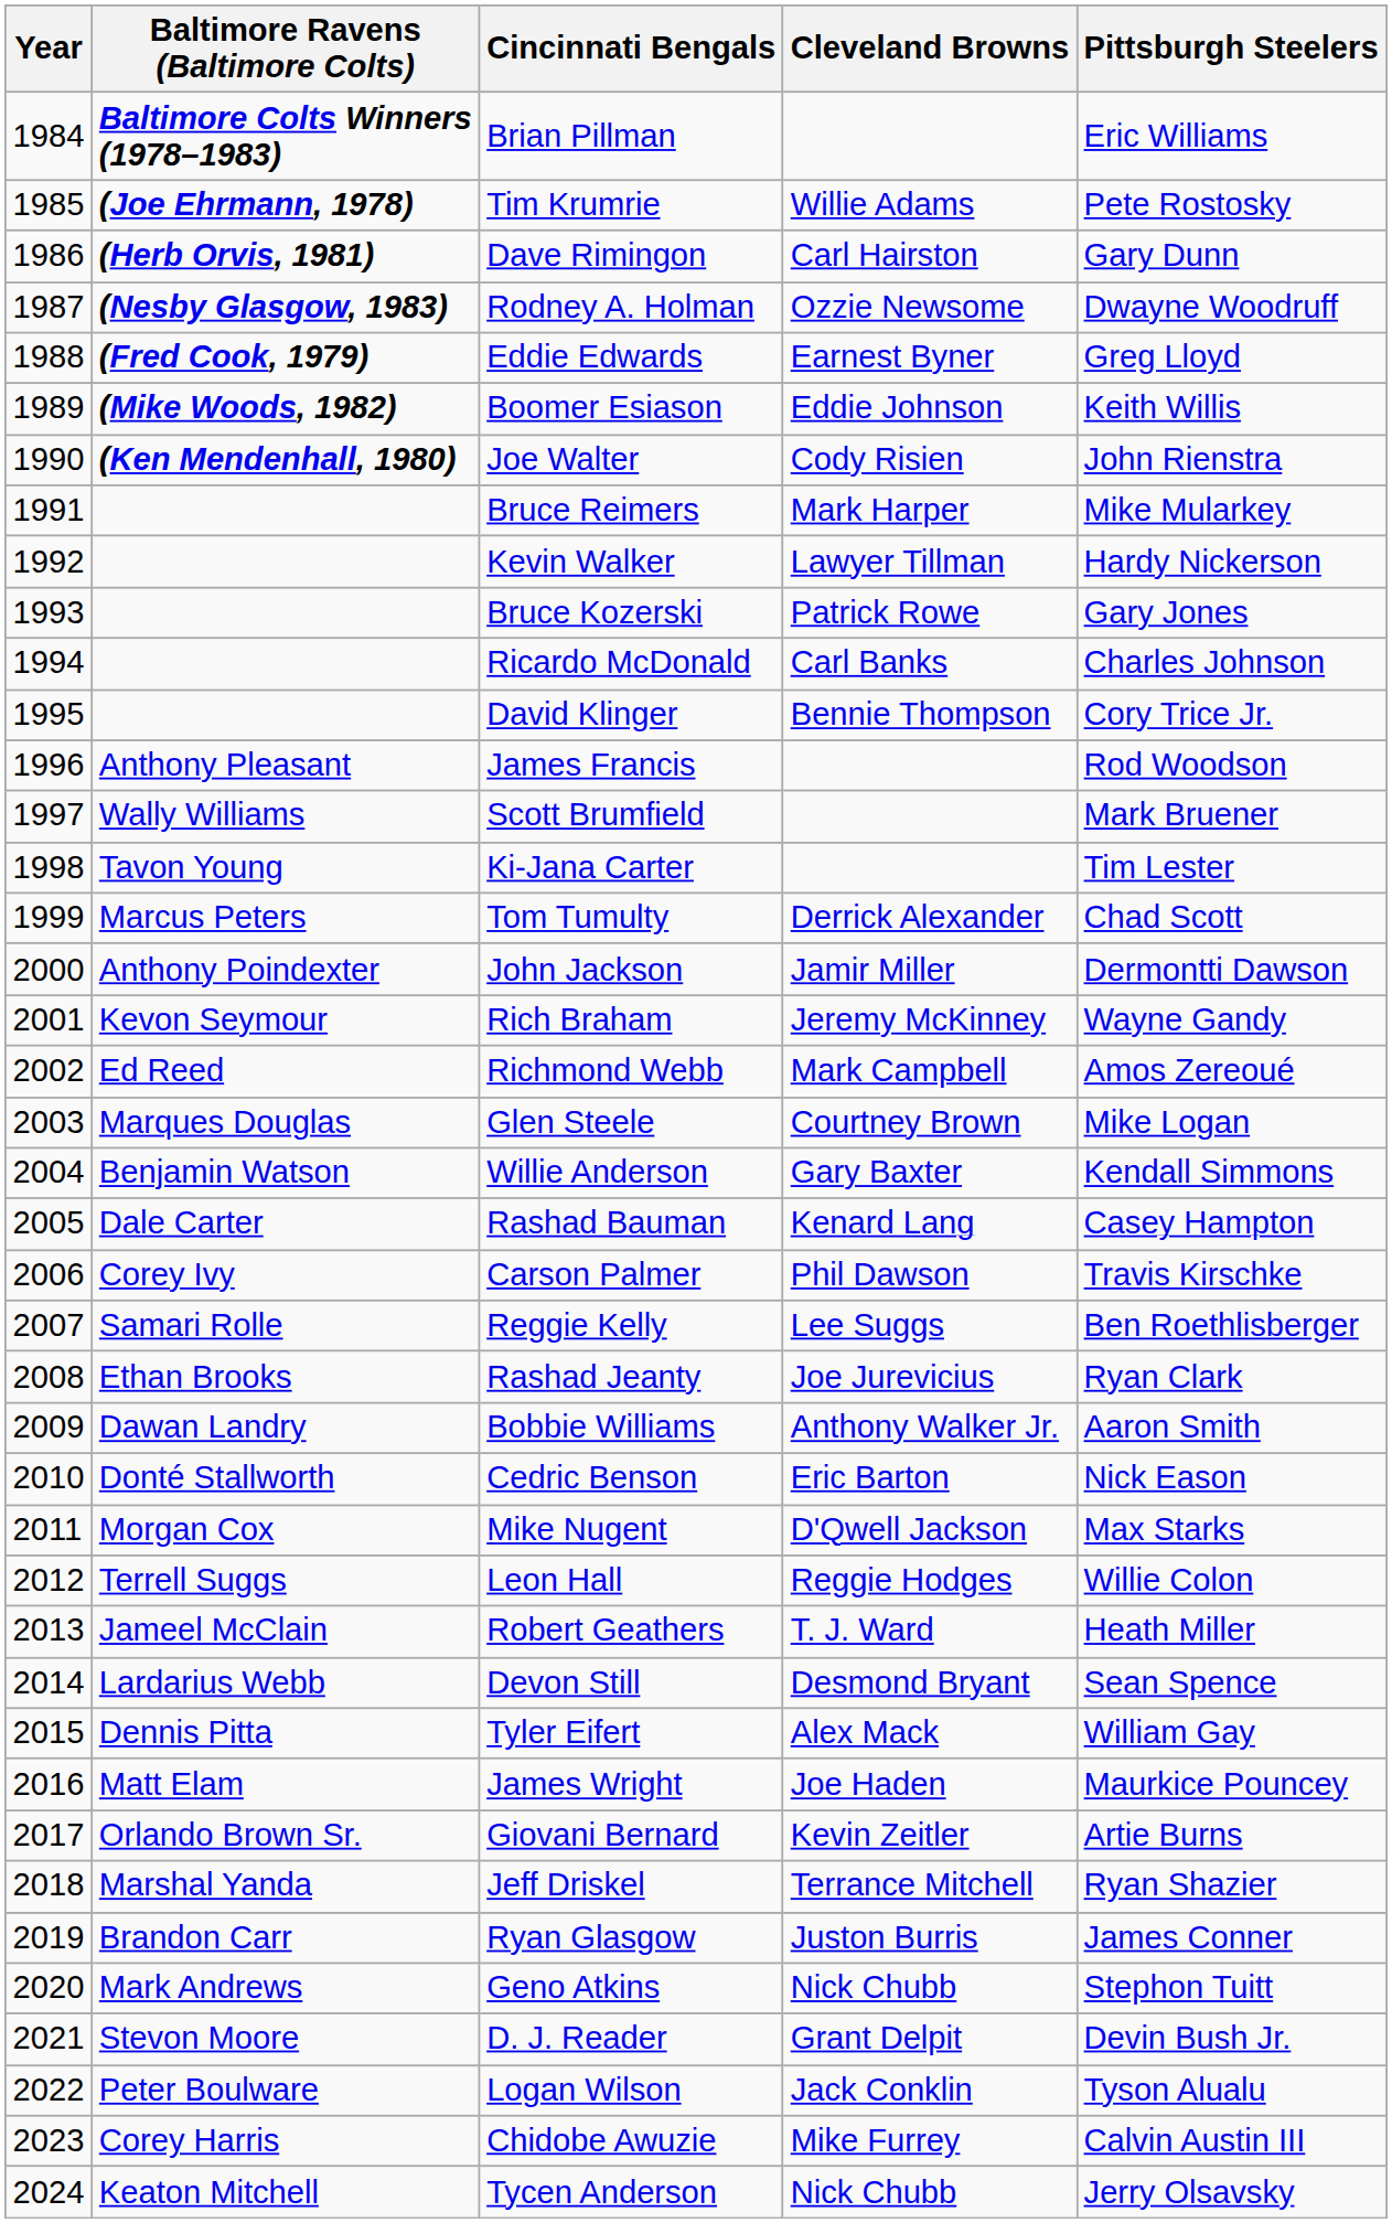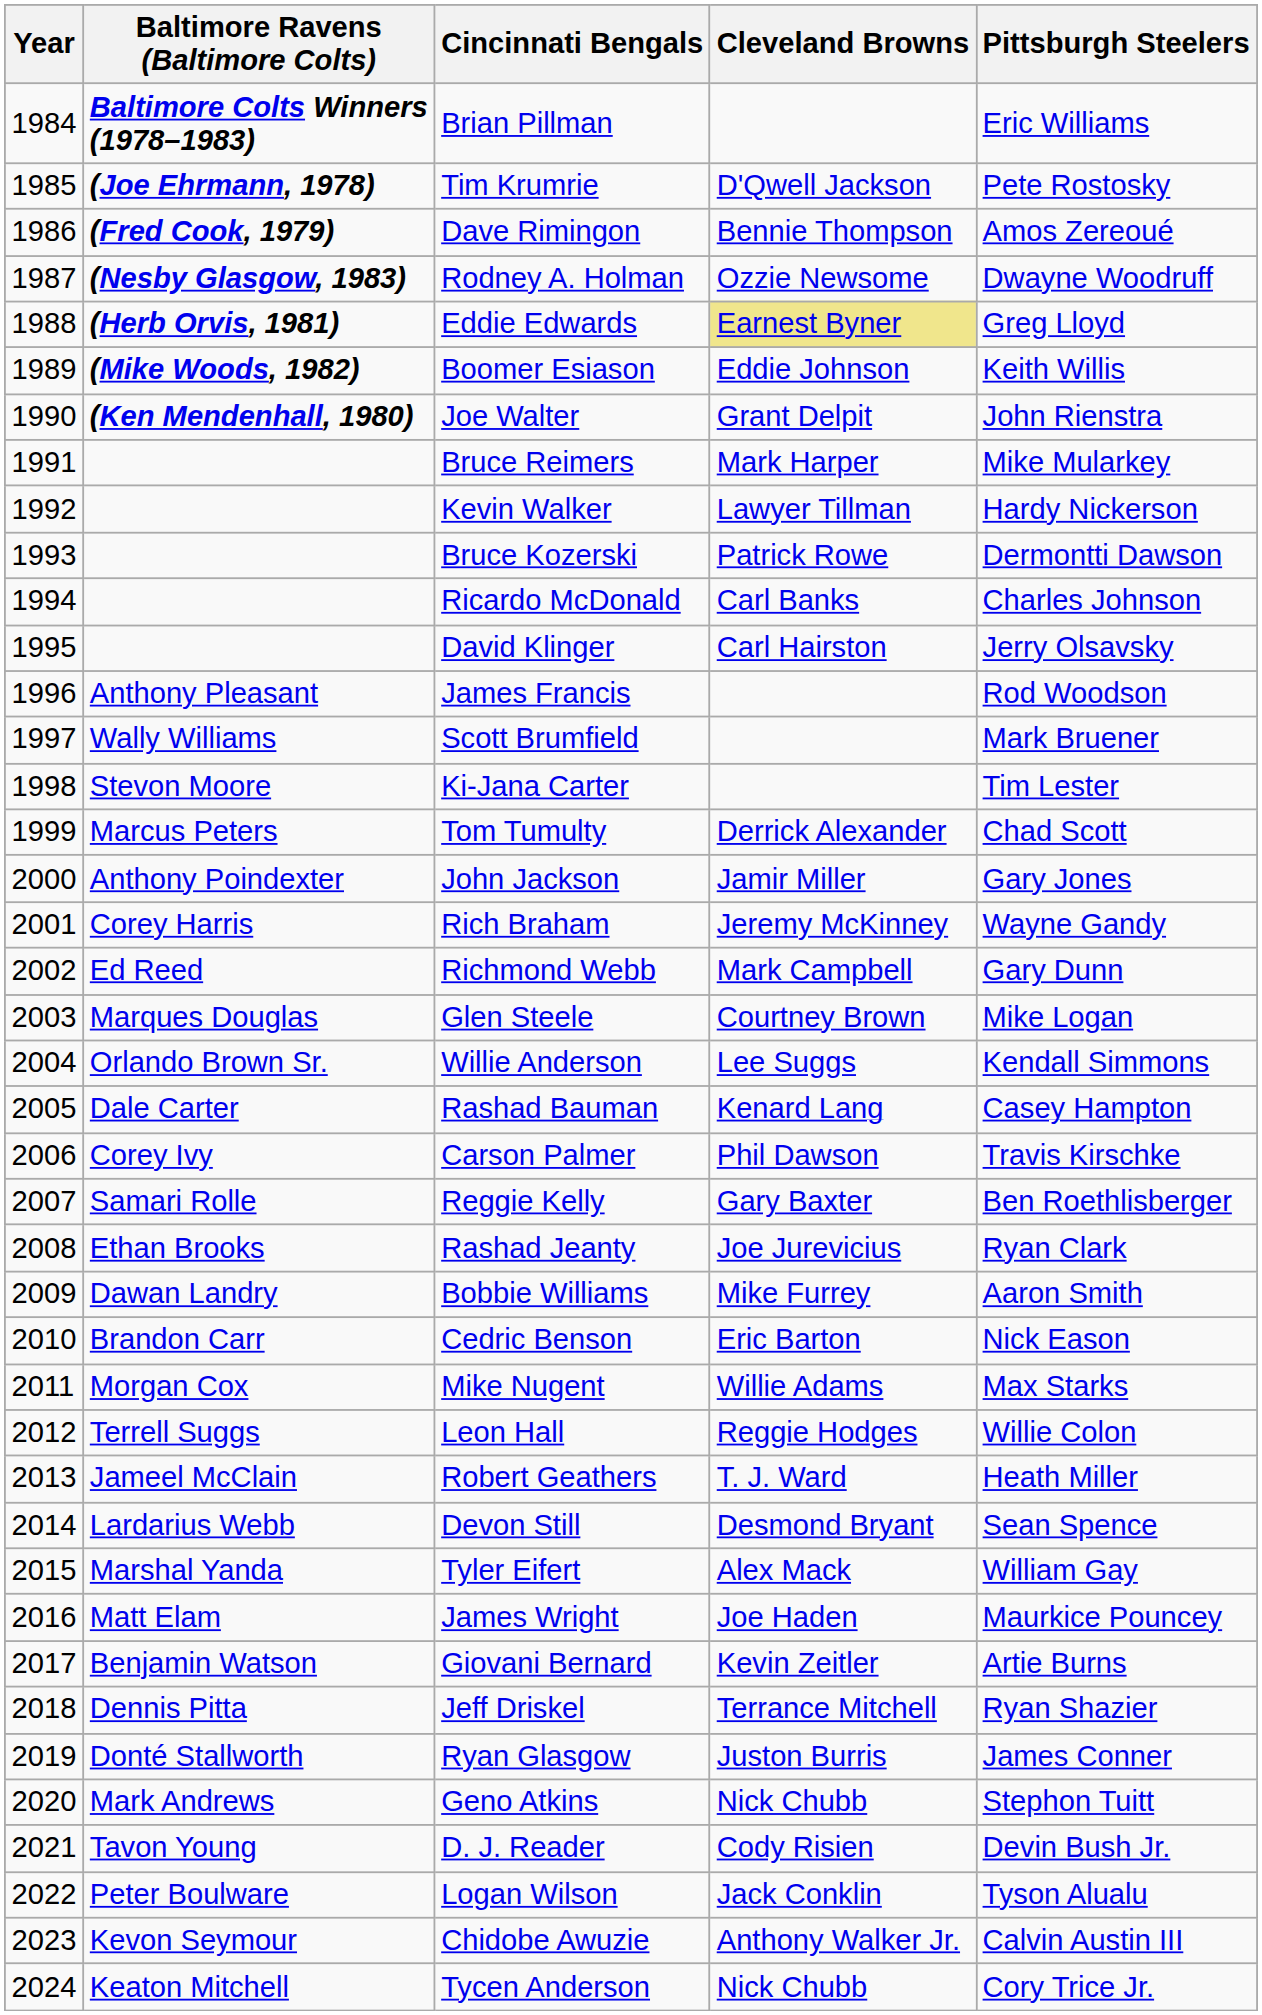 <table class="wikitable">
 <tr>
 <th>Year</th>
 <th>Baltimore Ravens<br><em>(Baltimore Colts)</em></th>
 <th>Cincinnati Bengals</th>
 <th>Cleveland Browns</th>
 <th>Pittsburgh Steelers</th>
 </tr>
 <tr>
 <td>1984</td>
 <td><strong><em><a href='#'>Baltimore Colts</a> Winners</em></strong><br><strong><em>(1978–1983)</em></strong></td>
 <td><a href='#'>Brian Pillman</a></td>
 <td></td>
 <td><a href='#'>Eric Williams</a></td>
 </tr>
 <tr>
 <td>1985</td>
 <td><strong><em>(<a href='#'>Joe Ehrmann</a>, 1978)</em></strong></td>
 <td><a href='#'>Tim Krumrie</a></td>
-<td><a href='#'>Willie Adams</a></td>
+<td><a href='#'>D'Qwell Jackson</a></td>
 <td><a href='#'>Pete Rostosky</a></td>
 </tr>
 <tr>
 <td>1986</td>
-<td><strong><em>(<a href='#'>Herb Orvis</a>, 1981)</em></strong></td>
+<td><strong><em>(<a href='#'>Fred Cook</a>, 1979)</em></strong></td>
 <td><a href='#'>Dave Rimingon</a></td>
-<td><a href='#'>Carl Hairston</a></td>
-<td><a href='#'>Gary Dunn</a></td>
+<td><a href='#'>Bennie Thompson</a></td>
+<td><a href='#'>Amos Zereoué</a></td>
 </tr>
 <tr>
 <td>1987</td>
 <td><strong><em>(<a href='#'>Nesby Glasgow</a>, 1983)</em></strong></td>
 <td><a href='#'>Rodney A. Holman</a></td>
 <td><a href='#'>Ozzie Newsome</a></td>
 <td><a href='#'>Dwayne Woodruff</a></td>
 </tr>
 <tr>
 <td>1988</td>
-<td><strong><em>(<a href='#'>Fred Cook</a>, 1979)</em></strong></td>
+<td><strong><em>(<a href='#'>Herb Orvis</a>, 1981)</em></strong></td>
 <td><a href='#'>Eddie Edwards</a></td>
-<td><a href='#'>Earnest Byner</a></td>
+<td style="background: khaki;"><a href='#'>Earnest Byner</a></td>
 <td><a href='#'>Greg Lloyd</a></td>
 </tr>
 <tr>
 <td>1989</td>
 <td><strong><em>(<a href='#'>Mike Woods</a>, 1982)</em></strong></td>
 <td><a href='#'>Boomer Esiason</a></td>
 <td><a href='#'>Eddie Johnson</a></td>
 <td><a href='#'>Keith Willis</a></td>
 </tr>
 <tr>
 <td>1990</td>
 <td><strong><em>(<a href='#'>Ken Mendenhall</a>, 1980)</em></strong></td>
 <td><a href='#'>Joe Walter</a></td>
-<td><a href='#'>Cody Risien</a></td>
+<td><a href='#'>Grant Delpit</a></td>
 <td><a href='#'>John Rienstra</a></td>
 </tr>
 <tr>
 <td>1991</td>
 <td></td>
 <td><a href='#'>Bruce Reimers</a></td>
 <td><a href='#'>Mark Harper</a></td>
 <td><a href='#'>Mike Mularkey</a></td>
 </tr>
 <tr>
 <td>1992</td>
 <td></td>
 <td><a href='#'>Kevin Walker</a></td>
 <td><a href='#'>Lawyer Tillman</a></td>
 <td><a href='#'>Hardy Nickerson</a></td>
 </tr>
 <tr>
 <td>1993</td>
 <td></td>
 <td><a href='#'>Bruce Kozerski</a></td>
 <td><a href='#'>Patrick Rowe</a></td>
-<td><a href='#'>Gary Jones</a></td>
+<td><a href='#'>Dermontti Dawson</a></td>
 </tr>
 <tr>
 <td>1994</td>
 <td></td>
 <td><a href='#'>Ricardo McDonald</a></td>
 <td><a href='#'>Carl Banks</a></td>
 <td><a href='#'>Charles Johnson</a></td>
 </tr>
 <tr>
 <td>1995</td>
 <td></td>
 <td><a href='#'>David Klinger</a></td>
-<td><a href='#'>Bennie Thompson</a></td>
-<td><a href='#'>Cory Trice Jr.</a></td>
+<td><a href='#'>Carl Hairston</a></td>
+<td><a href='#'>Jerry Olsavsky</a></td>
 </tr>
 <tr>
 <td>1996</td>
 <td><a href='#'>Anthony Pleasant</a></td>
 <td><a href='#'>James Francis</a></td>
 <td></td>
 <td><a href='#'>Rod Woodson</a></td>
 </tr>
 <tr>
 <td>1997</td>
 <td><a href='#'>Wally Williams</a></td>
 <td><a href='#'>Scott Brumfield</a></td>
 <td></td>
 <td><a href='#'>Mark Bruener</a></td>
 </tr>
 <tr>
 <td>1998</td>
-<td><a href='#'>Tavon Young</a></td>
+<td><a href='#'>Stevon Moore</a></td>
 <td><a href='#'>Ki-Jana Carter</a></td>
 <td></td>
 <td><a href='#'>Tim Lester</a></td>
 </tr>
 <tr>
 <td>1999</td>
 <td><a href='#'>Marcus Peters</a></td>
 <td><a href='#'>Tom Tumulty</a></td>
 <td><a href='#'>Derrick Alexander</a></td>
 <td><a href='#'>Chad Scott</a></td>
 </tr>
 <tr>
 <td>2000</td>
 <td><a href='#'>Anthony Poindexter</a></td>
 <td><a href='#'>John Jackson</a></td>
 <td><a href='#'>Jamir Miller</a></td>
-<td><a href='#'>Dermontti Dawson</a></td>
+<td><a href='#'>Gary Jones</a></td>
 </tr>
 <tr>
 <td>2001</td>
-<td><a href='#'>Kevon Seymour</a></td>
+<td><a href='#'>Corey Harris</a></td>
 <td><a href='#'>Rich Braham</a></td>
 <td><a href='#'>Jeremy McKinney</a></td>
 <td><a href='#'>Wayne Gandy</a></td>
 </tr>
 <tr>
 <td>2002</td>
 <td><a href='#'>Ed Reed</a></td>
 <td><a href='#'>Richmond Webb</a></td>
 <td><a href='#'>Mark Campbell</a></td>
-<td><a href='#'>Amos Zereoué</a></td>
+<td><a href='#'>Gary Dunn</a></td>
 </tr>
 <tr>
 <td>2003</td>
 <td><a href='#'>Marques Douglas</a></td>
 <td><a href='#'>Glen Steele</a></td>
 <td><a href='#'>Courtney Brown</a></td>
 <td><a href='#'>Mike Logan</a></td>
 </tr>
 <tr>
 <td>2004</td>
-<td><a href='#'>Benjamin Watson</a></td>
+<td><a href='#'>Orlando Brown Sr.</a></td>
 <td><a href='#'>Willie Anderson</a></td>
-<td><a href='#'>Gary Baxter</a></td>
+<td><a href='#'>Lee Suggs</a></td>
 <td><a href='#'>Kendall Simmons</a></td>
 </tr>
 <tr>
 <td>2005</td>
 <td><a href='#'>Dale Carter</a></td>
 <td><a href='#'>Rashad Bauman</a></td>
 <td><a href='#'>Kenard Lang</a></td>
 <td><a href='#'>Casey Hampton</a></td>
 </tr>
 <tr>
 <td>2006</td>
 <td><a href='#'>Corey Ivy</a></td>
 <td><a href='#'>Carson Palmer</a></td>
 <td><a href='#'>Phil Dawson</a></td>
 <td><a href='#'>Travis Kirschke</a></td>
 </tr>
 <tr>
 <td>2007</td>
 <td><a href='#'>Samari Rolle</a></td>
 <td><a href='#'>Reggie Kelly</a></td>
-<td><a href='#'>Lee Suggs</a></td>
+<td><a href='#'>Gary Baxter</a></td>
 <td><a href='#'>Ben Roethlisberger</a></td>
 </tr>
 <tr>
 <td>2008</td>
 <td><a href='#'>Ethan Brooks</a></td>
 <td><a href='#'>Rashad Jeanty</a></td>
 <td><a href='#'>Joe Jurevicius</a></td>
 <td><a href='#'>Ryan Clark</a></td>
 </tr>
 <tr>
 <td>2009</td>
 <td><a href='#'>Dawan Landry</a></td>
 <td><a href='#'>Bobbie Williams</a></td>
-<td><a href='#'>Anthony Walker Jr.</a></td>
+<td><a href='#'>Mike Furrey</a></td>
 <td><a href='#'>Aaron Smith</a></td>
 </tr>
 <tr>
 <td>2010</td>
-<td><a href='#'>Donté Stallworth</a></td>
+<td><a href='#'>Brandon Carr</a></td>
 <td><a href='#'>Cedric Benson</a></td>
 <td><a href='#'>Eric Barton</a></td>
 <td><a href='#'>Nick Eason</a></td>
 </tr>
 <tr>
 <td>2011</td>
 <td><a href='#'>Morgan Cox</a></td>
 <td><a href='#'>Mike Nugent</a></td>
-<td><a href='#'>D'Qwell Jackson</a></td>
+<td><a href='#'>Willie Adams</a></td>
 <td><a href='#'>Max Starks</a></td>
 </tr>
 <tr>
 <td>2012</td>
 <td><a href='#'>Terrell Suggs</a></td>
 <td><a href='#'>Leon Hall</a></td>
 <td><a href='#'>Reggie Hodges</a></td>
 <td><a href='#'>Willie Colon</a></td>
 </tr>
 <tr>
 <td>2013</td>
 <td><a href='#'>Jameel McClain</a></td>
 <td><a href='#'>Robert Geathers</a></td>
 <td><a href='#'>T. J. Ward</a></td>
 <td><a href='#'>Heath Miller</a></td>
 </tr>
 <tr>
 <td>2014</td>
 <td><a href='#'>Lardarius Webb</a></td>
 <td><a href='#'>Devon Still</a></td>
 <td><a href='#'>Desmond Bryant</a></td>
 <td><a href='#'>Sean Spence</a></td>
 </tr>
 <tr>
 <td>2015</td>
-<td><a href='#'>Dennis Pitta</a></td>
+<td><a href='#'>Marshal Yanda</a></td>
 <td><a href='#'>Tyler Eifert</a></td>
 <td><a href='#'>Alex Mack</a></td>
 <td><a href='#'>William Gay</a></td>
 </tr>
 <tr>
 <td>2016</td>
 <td><a href='#'>Matt Elam</a></td>
 <td><a href='#'>James Wright</a></td>
 <td><a href='#'>Joe Haden</a></td>
 <td><a href='#'>Maurkice Pouncey</a></td>
 </tr>
 <tr>
 <td>2017</td>
-<td><a href='#'>Orlando Brown Sr.</a></td>
+<td><a href='#'>Benjamin Watson</a></td>
 <td><a href='#'>Giovani Bernard</a></td>
 <td><a href='#'>Kevin Zeitler</a></td>
 <td><a href='#'>Artie Burns</a></td>
 </tr>
 <tr>
 <td>2018</td>
-<td><a href='#'>Marshal Yanda</a></td>
+<td><a href='#'>Dennis Pitta</a></td>
 <td><a href='#'>Jeff Driskel</a></td>
 <td><a href='#'>Terrance Mitchell</a></td>
 <td><a href='#'>Ryan Shazier</a></td>
 </tr>
 <tr>
 <td>2019</td>
-<td><a href='#'>Brandon Carr</a></td>
+<td><a href='#'>Donté Stallworth</a></td>
 <td><a href='#'>Ryan Glasgow</a></td>
 <td><a href='#'>Juston Burris</a></td>
 <td><a href='#'>James Conner</a></td>
 </tr>
 <tr>
 <td>2020</td>
 <td><a href='#'>Mark Andrews</a></td>
 <td><a href='#'>Geno Atkins</a></td>
 <td><a href='#'>Nick Chubb</a></td>
 <td><a href='#'>Stephon Tuitt</a></td>
 </tr>
 <tr>
 <td>2021</td>
-<td><a href='#'>Stevon Moore</a></td>
+<td><a href='#'>Tavon Young</a></td>
 <td><a href='#'>D. J. Reader</a></td>
-<td><a href='#'>Grant Delpit</a></td>
+<td><a href='#'>Cody Risien</a></td>
 <td><a href='#'>Devin Bush Jr.</a></td>
 </tr>
 <tr>
 <td>2022</td>
 <td><a href='#'>Peter Boulware</a></td>
 <td><a href='#'>Logan Wilson</a></td>
 <td><a href='#'>Jack Conklin</a></td>
 <td><a href='#'>Tyson Alualu</a></td>
 </tr>
 <tr>
 <td>2023</td>
-<td><a href='#'>Corey Harris</a></td>
+<td><a href='#'>Kevon Seymour</a></td>
 <td><a href='#'>Chidobe Awuzie</a></td>
-<td><a href='#'>Mike Furrey</a></td>
+<td><a href='#'>Anthony Walker Jr.</a></td>
 <td><a href='#'>Calvin Austin III</a></td>
 </tr>
 <tr>
 <td>2024</td>
 <td><a href='#'>Keaton Mitchell</a></td>
 <td><a href='#'>Tycen Anderson</a></td>
 <td><a href='#'>Nick Chubb</a></td>
-<td><a href='#'>Jerry Olsavsky</a></td>
+<td><a href='#'>Cory Trice Jr.</a></td>
 </tr>
 </table>
